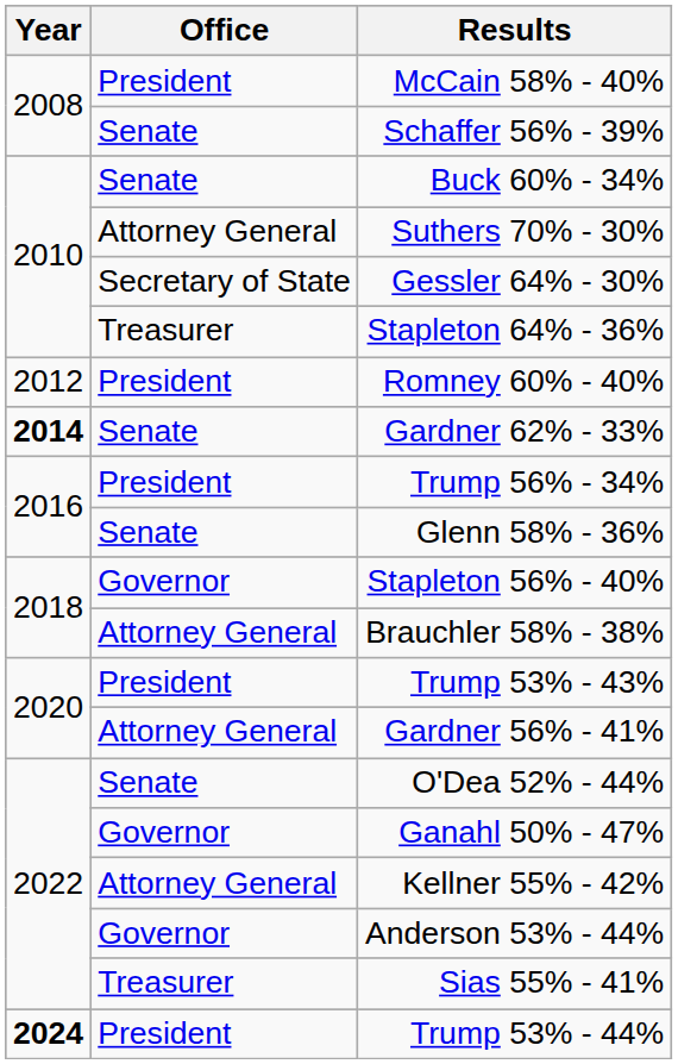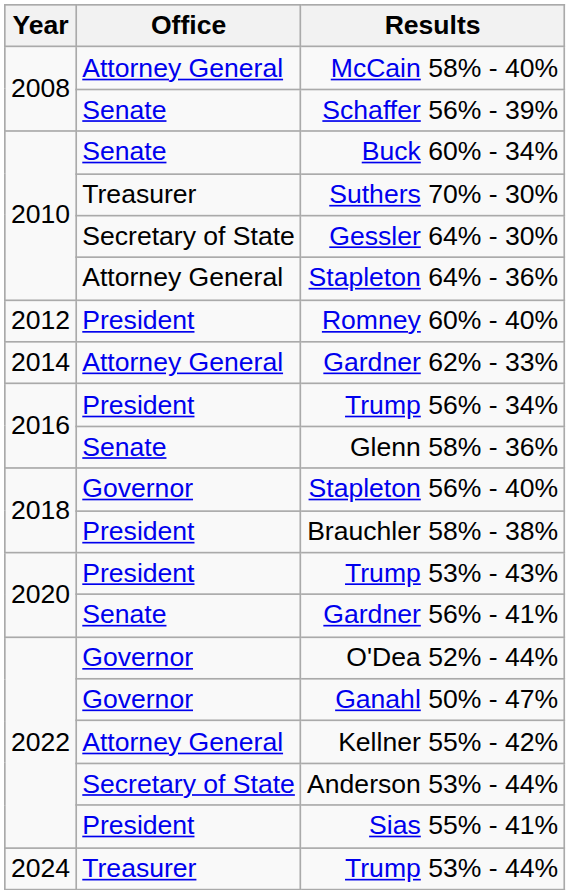 <table class=wikitable>
 <tr>
 <th>Year</th>
 <th>Office</th>
 <th>Results</th>
 </tr>
 <tr>
 <td rowspan=2>2008</td>
-<td><a href='#'>President</a></td>
+<td><a href='#'>Attorney General</a></td>
 <td align="right" ><a href='#'>McCain</a> 58% - 40%</td>
 </tr>
 <tr>
 <td><a href='#'>Senate</a></td>
 <td align="right" ><a href='#'>Schaffer</a> 56% - 39%</td>
 </tr>
 <tr>
 <td rowspan=4>2010</td>
 <td><a href='#'>Senate</a></td>
 <td align="right" ><a href='#'>Buck</a> 60% - 34%</td>
 </tr>
 <tr>
-<td>Attorney General</td>
+<td>Treasurer</td>
 <td align="right" ><a href='#'>Suthers</a> 70% - 30%</td>
 </tr>
 <tr>
 <td>Secretary of State</td>
 <td align="right" ><a href='#'>Gessler</a> 64% - 30%</td>
 </tr>
 <tr>
-<td>Treasurer</td>
+<td>Attorney General</td>
 <td align="right" ><a href='#'>Stapleton</a> 64% - 36%</td>
 </tr>
 <tr>
 <td>2012</td>
 <td><a href='#'>President</a></td>
 <td align="right" ><a href='#'>Romney</a> 60% - 40%</td>
 </tr>
 <tr>
-<td><strong>2014</strong></td>
-<td><a href='#'>Senate</a></td>
+<td>2014</td>
+<td><a href='#'>Attorney General</a></td>
 <td align="right" ><a href='#'>Gardner</a> 62% - 33%</td>
 </tr>
 <tr>
 <td rowspan=2>2016</td>
 <td><a href='#'>President</a></td>
 <td align="right" ><a href='#'>Trump</a> 56% - 34%</td>
 </tr>
 <tr>
 <td><a href='#'>Senate</a></td>
 <td align="right" >Glenn 58% - 36%</td>
 </tr>
 <tr>
 <td rowspan=2>2018</td>
 <td><a href='#'>Governor</a></td>
 <td align="right" ><a href='#'>Stapleton</a> 56% - 40%</td>
 </tr>
 <tr>
-<td><a href='#'>Attorney General</a></td>
+<td><a href='#'>President</a></td>
 <td align="right" >Brauchler 58% - 38%</td>
 </tr>
 <tr>
 <td rowspan=2>2020</td>
 <td><a href='#'>President</a></td>
 <td align="right" ><a href='#'>Trump</a> 53% - 43%</td>
 </tr>
 <tr>
-<td><a href='#'>Attorney General</a></td>
+<td><a href='#'>Senate</a></td>
 <td align="right" ><a href='#'>Gardner</a> 56% - 41%</td>
 </tr>
 <tr>
 <td rowspan=5>2022</td>
-<td><a href='#'>Senate</a></td>
+<td><a href='#'>Governor</a></td>
 <td align="right" >O'Dea 52% - 44%</td>
 </tr>
 <tr>
 <td><a href='#'>Governor</a></td>
 <td align="right" ><a href='#'>Ganahl</a> 50% - 47%</td>
 </tr>
 <tr>
 <td><a href='#'>Attorney General</a></td>
 <td align="right" >Kellner 55% - 42%</td>
 </tr>
 <tr>
-<td><a href='#'>Governor</a></td>
+<td><a href='#'>Secretary of State</a></td>
 <td align="right" >Anderson 53% - 44%</td>
 </tr>
 <tr>
-<td><a href='#'>Treasurer</a></td>
+<td><a href='#'>President</a></td>
 <td align="right" ><a href='#'>Sias</a> 55% - 41%</td>
 </tr>
 <tr>
-<td><strong>2024</strong></td>
-<td><a href='#'>President</a></td>
+<td>2024</td>
+<td><a href='#'>Treasurer</a></td>
 <td align="right" ><a href='#'>Trump</a> 53% - 44%</td>
 </tr>
 </table>
